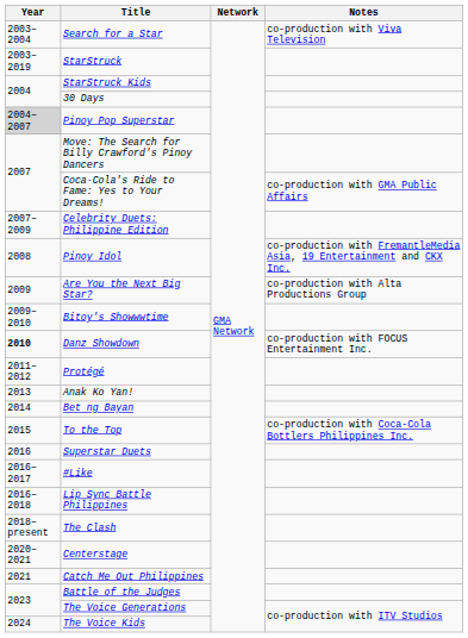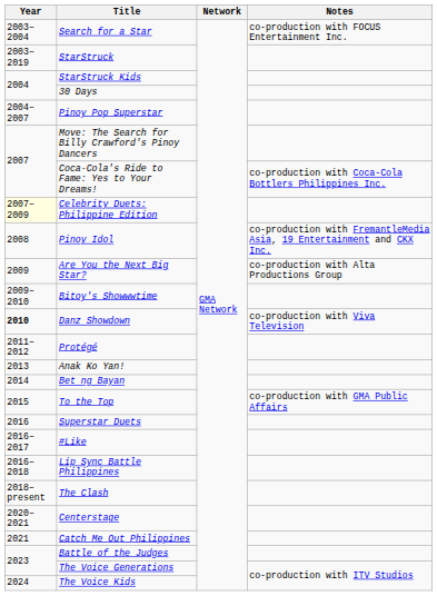 <table class="wikitable">
 <tr>
 <th>Year</th>
 <th>Title</th>
 <th>Network</th>
 <th>Notes</th>
 </tr>
 <tr>
 <td>2003–2004</td>
 <td><em><a href='#'>Search for a Star</a></em></td>
 <td rowspan="25"><a href='#'>GMA Network</a></td>
-<td>co-production with <a href='#'>Viva Television</a></td>
+<td>co-production with FOCUS Entertainment Inc.</td>
 </tr>
 <tr>
 <td>2003–2019</td>
 <td><em><a href='#'>StarStruck</a></em></td>
 <td></td>
 </tr>
 <tr>
 <td rowspan="2">2004</td>
 <td><em><a href='#'>StarStruck Kids</a></em></td>
 <td></td>
 </tr>
 <tr>
 <td><em>30 Days</em></td>
 <td></td>
 </tr>
 <tr>
-<td style="background: lightgrey;">2004–2007</td>
+<td>2004–2007</td>
 <td><em><a href='#'>Pinoy Pop Superstar</a></em></td>
 <td></td>
 </tr>
 <tr>
 <td rowspan="2">2007</td>
 <td><em>Move: The Search for Billy Crawford's Pinoy Dancers</em></td>
 <td></td>
 </tr>
 <tr>
 <td><em>Coca-Cola's Ride to Fame: Yes to Your Dreams!</em></td>
-<td>co-production with <a href='#'>GMA Public Affairs</a></td>
+<td>co-production with <a href='#'>Coca-Cola Bottlers Philippines Inc.</a></td>
 </tr>
 <tr>
-<td>2007–2009</td>
+<td style="background: lightyellow;">2007–2009</td>
 <td><em><a href='#'>Celebrity Duets: Philippine Edition</a></em></td>
 <td></td>
 </tr>
 <tr>
 <td>2008</td>
 <td><em><a href='#'>Pinoy Idol</a></em></td>
 <td>co-production with <a href='#'>FremantleMedia Asia</a>, <a href='#'>19 Entertainment</a> and <a href='#'>CKX Inc.</a></td>
 </tr>
 <tr>
 <td>2009</td>
 <td><em><a href='#'>Are You the Next Big Star?</a></em></td>
 <td>co-production with Alta Productions Group</td>
 </tr>
 <tr>
 <td>2009–2010</td>
 <td><em><a href='#'>Bitoy's Showwwtime</a></em></td>
 <td></td>
 </tr>
 <tr>
 <td><strong>2010</strong></td>
 <td><em><a href='#'>Danz Showdown</a></em></td>
-<td>co-production with FOCUS Entertainment Inc.</td>
+<td>co-production with <a href='#'>Viva Television</a></td>
 </tr>
 <tr>
 <td>2011–2012</td>
 <td><em><a href='#'>Protégé</a></em></td>
 <td></td>
 </tr>
 <tr>
 <td>2013</td>
 <td><em>Anak Ko Yan!</em></td>
 <td></td>
 </tr>
 <tr>
 <td>2014</td>
 <td><em><a href='#'>Bet ng Bayan</a></em></td>
 <td></td>
 </tr>
 <tr>
 <td>2015</td>
 <td><em><a href='#'>To the Top</a></em></td>
-<td>co-production with <a href='#'>Coca-Cola Bottlers Philippines Inc.</a></td>
+<td>co-production with <a href='#'>GMA Public Affairs</a></td>
 </tr>
 <tr>
 <td>2016</td>
 <td><em><a href='#'>Superstar Duets</a></em></td>
 <td></td>
 </tr>
 <tr>
 <td>2016–2017</td>
 <td><em><a href='#'>#Like</a></em></td>
 <td></td>
 </tr>
 <tr>
 <td>2016–2018</td>
 <td><em><a href='#'>Lip Sync Battle Philippines</a></em></td>
 <td></td>
 </tr>
 <tr>
 <td>2018–present</td>
 <td><em><a href='#'>The Clash</a></em></td>
 <td></td>
 </tr>
 <tr>
 <td>2020–2021</td>
 <td><em><a href='#'>Centerstage</a></em></td>
 <td></td>
 </tr>
 <tr>
 <td>2021</td>
 <td><em><a href='#'>Catch Me Out Philippines</a></em></td>
 <td></td>
 </tr>
 <tr>
 <td rowspan="2">2023</td>
 <td><em><a href='#'>Battle of the Judges</a></em></td>
 <td></td>
 </tr>
 <tr>
 <td><em><a href='#'>The Voice Generations</a></em></td>
 <td rowspan="2">co-production with <a href='#'>ITV Studios</a></td>
 </tr>
 <tr>
 <td>2024</td>
 <td><a href='#'><em>The Voice Kids</em></a></td>
 </tr>
 </table>
